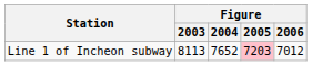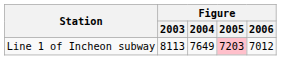 <table class="wikitable">
 <tr>
 <th rowspan="2">Station</th>
 <th colspan="4">Figure</th>
 </tr>
 <tr>
 <th>2003</th>
 <th>2004</th>
 <th>2005</th>
 <th>2006</th>
 </tr>
 <tr ---->
 <td align="center">Line 1 of Incheon subway</td>
 <td align="right">8113</td>
-<td align="right">7652</td>
+<td align="right">7649</td>
 <td align="right" style="background: pink;">7203</td>
 <td align="right">7012</td>
 </tr>
 </table>
